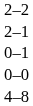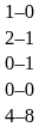 <table cellspacing=1 width=70%>
 <tr>
 <th width=25%></th>
 <th width=30%></th>
 <th width=15%></th>
 <th width=30%></th>
 </tr>
 <tr>
 <td></td>
 <td align=right></td>
-<td align=center>2–2</td>
+<td align=center>1–0</td>
 <td></td>
 </tr>
 <tr>
 <td></td>
 <td align=right></td>
 <td align=center>2–1</td>
 <td></td>
 </tr>
 <tr>
 <td></td>
 <td align=right></td>
 <td align=center>0–1</td>
 <td></td>
 </tr>
 <tr>
 <td></td>
 <td align=right></td>
 <td align=center>0–0</td>
 <td></td>
 </tr>
 <tr>
 <td></td>
 <td align=right></td>
 <td align=center>4–8</td>
 <td></td>
 </tr>
 </table>
